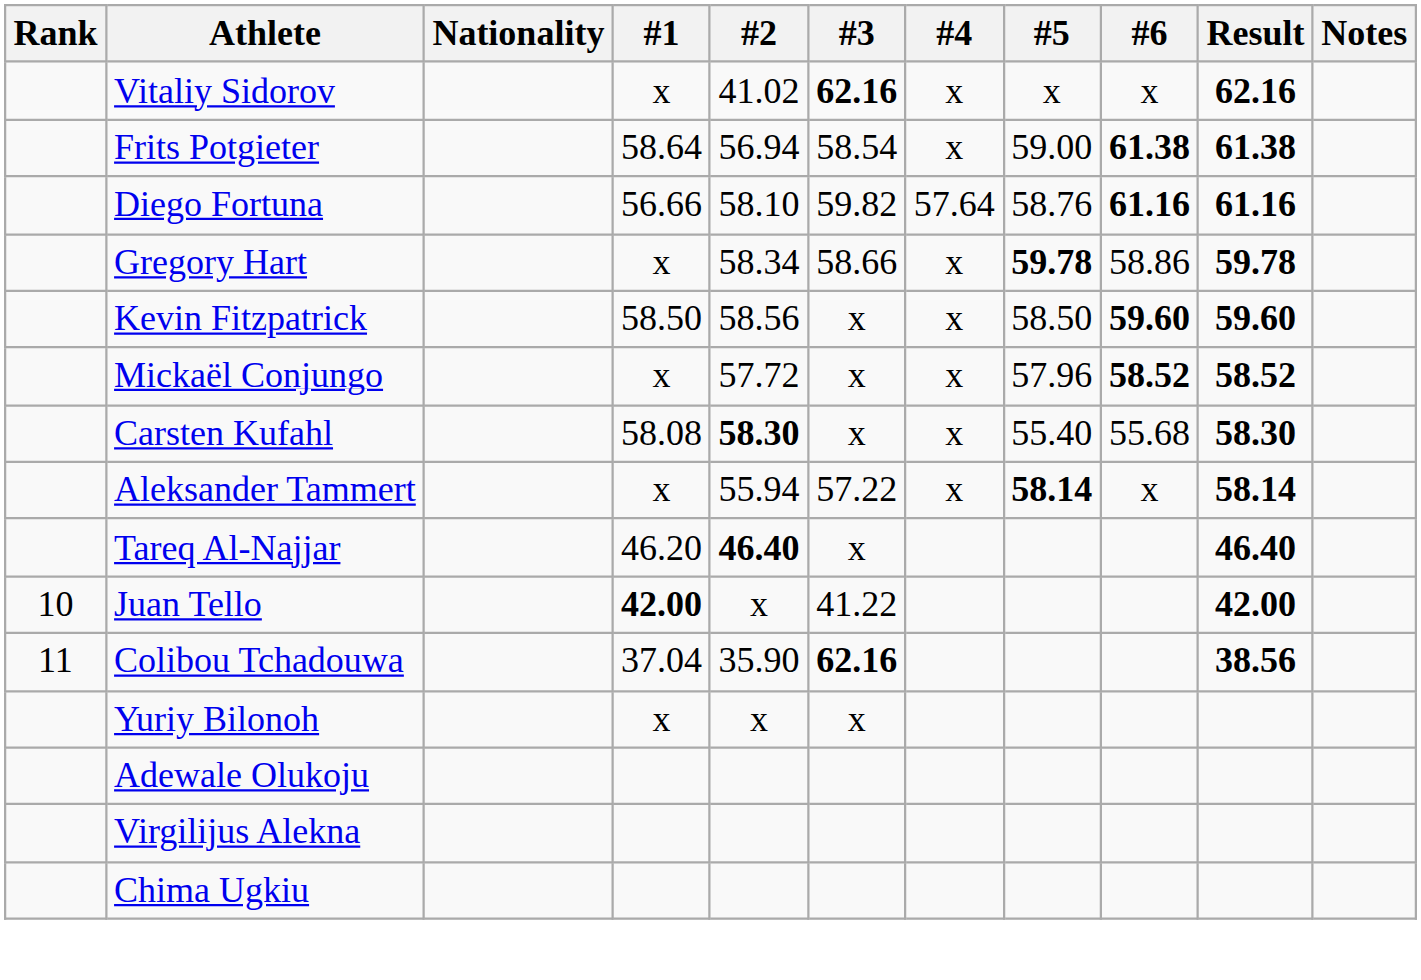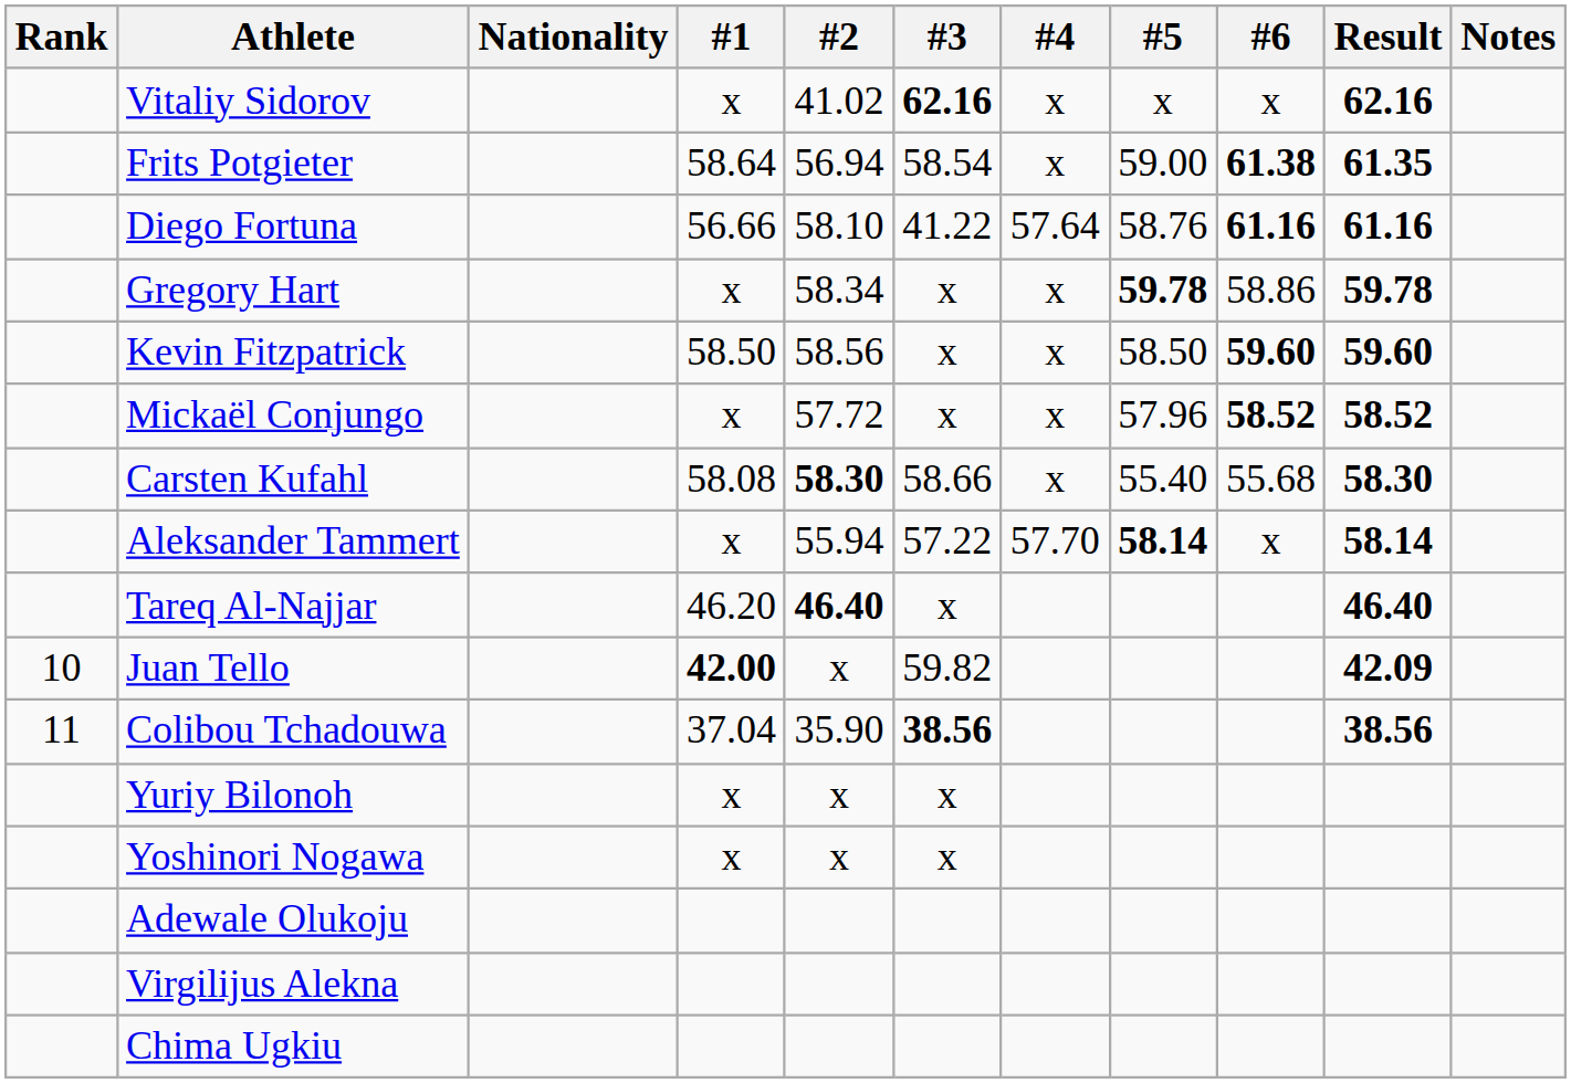 <table class="wikitable sortable" style="text-align:center">
 <tr>
 <th>Rank</th>
 <th>Athlete</th>
 <th>Nationality</th>
 <th>#1</th>
 <th>#2</th>
 <th>#3</th>
 <th>#4</th>
 <th>#5</th>
 <th>#6</th>
 <th>Result</th>
 <th>Notes</th>
 </tr>
 <tr>
 <td></td>
 <td align=left><a href='#'>Vitaliy Sidorov</a></td>
 <td align=left></td>
 <td>x</td>
 <td>41.02</td>
 <td><strong>62.16</strong></td>
 <td>x</td>
 <td>x</td>
 <td>x</td>
 <td><strong>62.16</strong></td>
 <td></td>
 </tr>
 <tr>
 <td></td>
 <td align=left><a href='#'>Frits Potgieter</a></td>
 <td align=left></td>
 <td>58.64</td>
 <td>56.94</td>
 <td>58.54</td>
 <td>x</td>
 <td>59.00</td>
 <td><strong>61.38</strong></td>
-<td><strong>61.38</strong></td>
+<td><strong>61.35</strong></td>
 <td></td>
 </tr>
 <tr>
 <td></td>
 <td align=left><a href='#'>Diego Fortuna</a></td>
 <td align=left></td>
 <td>56.66</td>
 <td>58.10</td>
-<td>59.82</td>
+<td>41.22</td>
 <td>57.64</td>
 <td>58.76</td>
 <td><strong>61.16</strong></td>
 <td><strong>61.16</strong></td>
 <td></td>
 </tr>
 <tr>
 <td></td>
 <td align=left><a href='#'>Gregory Hart</a></td>
 <td align=left></td>
 <td>x</td>
 <td>58.34</td>
-<td>58.66</td>
+<td>x</td>
 <td>x</td>
 <td><strong>59.78</strong></td>
 <td>58.86</td>
 <td><strong>59.78</strong></td>
 <td></td>
 </tr>
 <tr>
 <td></td>
 <td align=left><a href='#'>Kevin Fitzpatrick</a></td>
 <td align=left></td>
 <td>58.50</td>
 <td>58.56</td>
 <td>x</td>
 <td>x</td>
 <td>58.50</td>
 <td><strong>59.60</strong></td>
 <td><strong>59.60</strong></td>
 <td></td>
 </tr>
 <tr>
 <td></td>
 <td align=left><a href='#'>Mickaël Conjungo</a></td>
 <td align=left></td>
 <td>x</td>
 <td>57.72</td>
 <td>x</td>
 <td>x</td>
 <td>57.96</td>
 <td><strong>58.52</strong></td>
 <td><strong>58.52</strong></td>
 <td></td>
 </tr>
 <tr>
 <td></td>
 <td align=left><a href='#'>Carsten Kufahl</a></td>
 <td align=left></td>
 <td>58.08</td>
 <td><strong>58.30</strong></td>
-<td>x</td>
+<td>58.66</td>
 <td>x</td>
 <td>55.40</td>
 <td>55.68</td>
 <td><strong>58.30</strong></td>
 <td></td>
 </tr>
 <tr>
 <td></td>
 <td align=left><a href='#'>Aleksander Tammert</a></td>
 <td align=left></td>
 <td>x</td>
 <td>55.94</td>
 <td>57.22</td>
-<td>x</td>
+<td>57.70</td>
 <td><strong>58.14</strong></td>
 <td>x</td>
 <td><strong>58.14</strong></td>
 <td></td>
 </tr>
 <tr>
 <td></td>
 <td align=left><a href='#'>Tareq Al-Najjar</a></td>
 <td align=left></td>
 <td>46.20</td>
 <td><strong>46.40</strong></td>
 <td>x</td>
 <td></td>
 <td></td>
 <td></td>
 <td><strong>46.40</strong></td>
 <td></td>
 </tr>
 <tr>
 <td>10</td>
 <td align=left><a href='#'>Juan Tello</a></td>
 <td align=left></td>
 <td><strong>42.00</strong></td>
 <td>x</td>
-<td>41.22</td>
+<td>59.82</td>
 <td></td>
 <td></td>
 <td></td>
-<td><strong>42.00</strong></td>
+<td><strong>42.09</strong></td>
 <td></td>
 </tr>
 <tr>
 <td>11</td>
 <td align=left><a href='#'>Colibou Tchadouwa</a></td>
 <td align=left></td>
 <td>37.04</td>
 <td>35.90</td>
-<td><strong>62.16</strong></td>
+<td><strong>38.56</strong></td>
 <td></td>
 <td></td>
 <td></td>
 <td><strong>38.56</strong></td>
 <td></td>
 </tr>
 <tr>
 <td></td>
 <td align=left><a href='#'>Yuriy Bilonoh</a></td>
+<td align=left></td>
+<td>x</td>
+<td>x</td>
+<td>x</td>
+<td></td>
+<td></td>
+<td></td>
+<td><strong></strong></td>
+<td></td>
+</tr>
+<tr>
+<td></td>
+<td align=left><a href='#'>Yoshinori Nogawa</a></td>
 <td align=left></td>
 <td>x</td>
 <td>x</td>
 <td>x</td>
 <td></td>
 <td></td>
 <td></td>
 <td><strong></strong></td>
 <td></td>
 </tr>
 <tr>
 <td></td>
 <td align=left><a href='#'>Adewale Olukoju</a></td>
 <td align=left></td>
 <td></td>
 <td></td>
 <td></td>
 <td></td>
 <td></td>
 <td></td>
 <td><strong></strong></td>
 <td></td>
 </tr>
 <tr>
 <td></td>
 <td align=left><a href='#'>Virgilijus Alekna</a></td>
 <td align=left></td>
 <td></td>
 <td></td>
 <td></td>
 <td></td>
 <td></td>
 <td></td>
 <td><strong></strong></td>
 <td></td>
 </tr>
 <tr>
 <td></td>
 <td align=left><a href='#'>Chima Ugkiu</a></td>
 <td align=left></td>
 <td></td>
 <td></td>
 <td></td>
 <td></td>
 <td></td>
 <td></td>
 <td><strong></strong></td>
 <td></td>
 </tr>
 </table>
